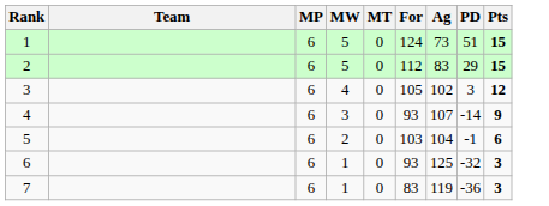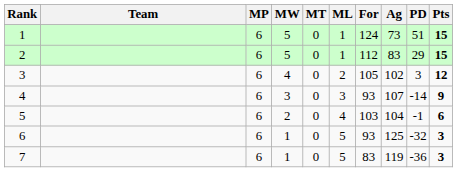 <table class=wikitable style="text-align:center">
 <tr>
 <th width=20>Rank</th>
 <th width=250>Team</th>
 <th width=20>MP</th>
 <th width=20>MW</th>
 <th width=20>MT</th>
+<th width=20>ML</th>
 <th width=20>For</th>
 <th width=20>Ag</th>
 <th width=20>PD</th>
 <th width=20>Pts</th>
 </tr>
 <tr bgcolor="#ccffcc">
 <td>1</td>
 <td align=left><strong></strong></td>
 <td>6</td>
 <td>5</td>
 <td>0</td>
+<td>1</td>
 <td>124</td>
 <td>73</td>
 <td>51</td>
 <td><strong>15</strong></td>
 </tr>
 <tr bgcolor="#ccffcc">
 <td>2</td>
 <td align=left><strong></strong></td>
 <td>6</td>
 <td>5</td>
 <td>0</td>
+<td>1</td>
 <td>112</td>
 <td>83</td>
 <td>29</td>
 <td><strong>15</strong></td>
 </tr>
 <tr>
 <td>3</td>
 <td align=left></td>
 <td>6</td>
 <td>4</td>
 <td>0</td>
+<td>2</td>
 <td>105</td>
 <td>102</td>
 <td>3</td>
 <td><strong>12</strong></td>
 </tr>
 <tr>
 <td>4</td>
 <td align=left></td>
 <td>6</td>
 <td>3</td>
 <td>0</td>
+<td>3</td>
 <td>93</td>
 <td>107</td>
 <td>-14</td>
 <td><strong>9</strong></td>
 </tr>
 <tr>
 <td>5</td>
 <td align=left></td>
 <td>6</td>
 <td>2</td>
 <td>0</td>
+<td>4</td>
 <td>103</td>
 <td>104</td>
 <td>-1</td>
 <td><strong>6</strong></td>
 </tr>
 <tr>
 <td>6</td>
 <td align=left></td>
 <td>6</td>
 <td>1</td>
 <td>0</td>
+<td>5</td>
 <td>93</td>
 <td>125</td>
 <td>-32</td>
 <td><strong>3</strong></td>
 </tr>
 <tr>
 <td>7</td>
 <td align=left></td>
 <td>6</td>
 <td>1</td>
 <td>0</td>
+<td>5</td>
 <td>83</td>
 <td>119</td>
 <td>-36</td>
 <td><strong>3</strong></td>
 </tr>
 </table>
